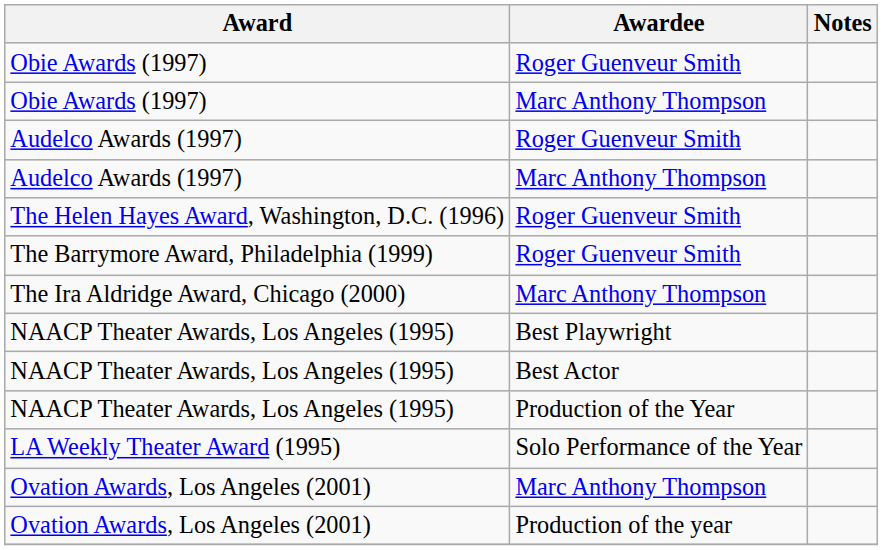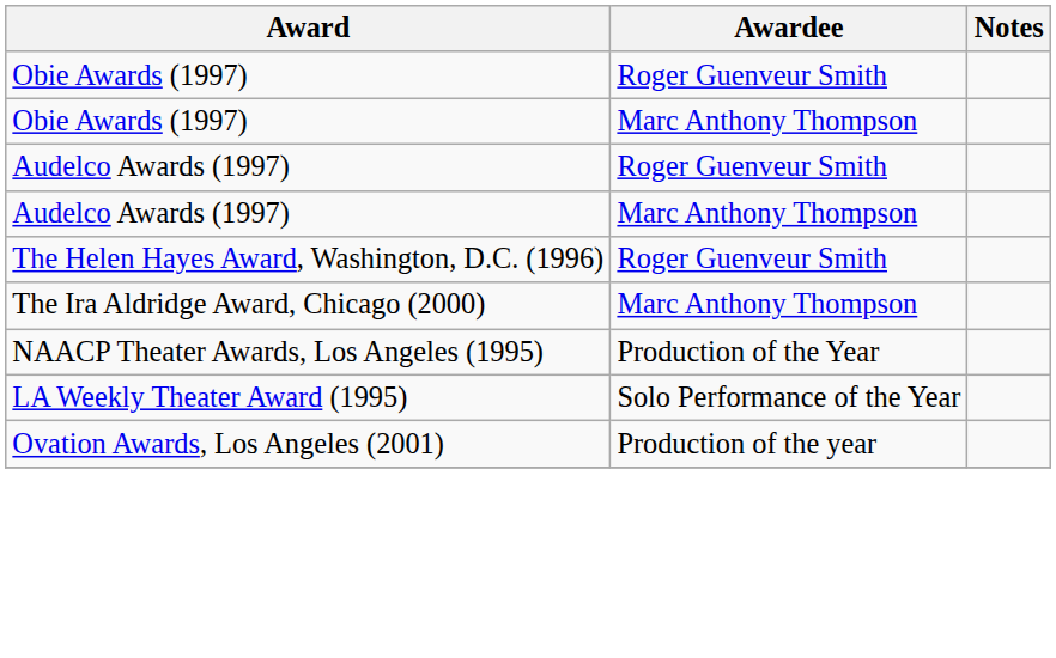 <table class="wikitable sortable">
 <tr>
 <th scope="col">Award</th>
 <th scope="col">Awardee</th>
 <th scope="col">Notes</th>
 </tr>
 <tr>
 <td><a href='#'>Obie Awards</a> (1997)</td>
 <td><a href='#'>Roger Guenveur Smith</a></td>
 <td></td>
 </tr>
 <tr>
 <td><a href='#'>Obie Awards</a> (1997)</td>
 <td><a href='#'>Marc Anthony Thompson</a></td>
 <td></td>
 </tr>
 <tr>
 <td><a href='#'>Audelco</a> Awards (1997)</td>
 <td><a href='#'>Roger Guenveur Smith</a></td>
 <td></td>
 </tr>
 <tr>
 <td><a href='#'>Audelco</a> Awards (1997)</td>
 <td><a href='#'>Marc Anthony Thompson</a></td>
 <td></td>
 </tr>
 <tr>
 <td><a href='#'>The Helen Hayes Award</a>, Washington, D.C. (1996)</td>
 <td><a href='#'>Roger Guenveur Smith</a></td>
 <td></td>
 </tr>
 <tr>
-<td The Barrymore Awards for Excellence in Theater>The Barrymore Award, Philadelphia (1999)</td>
-<td><a href='#'>Roger Guenveur Smith</a></td>
-<td></td>
-</tr>
-<tr>
 <td>The Ira Aldridge Award, Chicago (2000)</td>
 <td><a href='#'>Marc Anthony Thompson</a></td>
-<td></td>
-</tr>
-<tr>
-<td>NAACP Theater Awards, Los Angeles (1995)</td>
-<td>Best Playwright</td>
-<td></td>
-</tr>
-<tr>
-<td>NAACP Theater Awards, Los Angeles (1995)</td>
-<td>Best Actor</td>
 <td></td>
 </tr>
 <tr>
 <td>NAACP Theater Awards, Los Angeles (1995)</td>
 <td>Production of the Year</td>
 <td></td>
 </tr>
 <tr>
 <td><a href='#'>LA Weekly Theater Award</a> (1995)</td>
 <td>Solo Performance of the Year</td>
 <td></td>
 </tr>
 <tr>
 <td><a href='#'>Ovation Awards</a>, Los Angeles (2001)</td>
-<td><a href='#'>Marc Anthony Thompson</a></td>
-<td></td>
-</tr>
-<tr>
-<td><a href='#'>Ovation Awards</a>, Los Angeles (2001)</td>
 <td>Production of the year</td>
 <td></td>
 </tr>
 <tr>
 </tr>
 </table>
